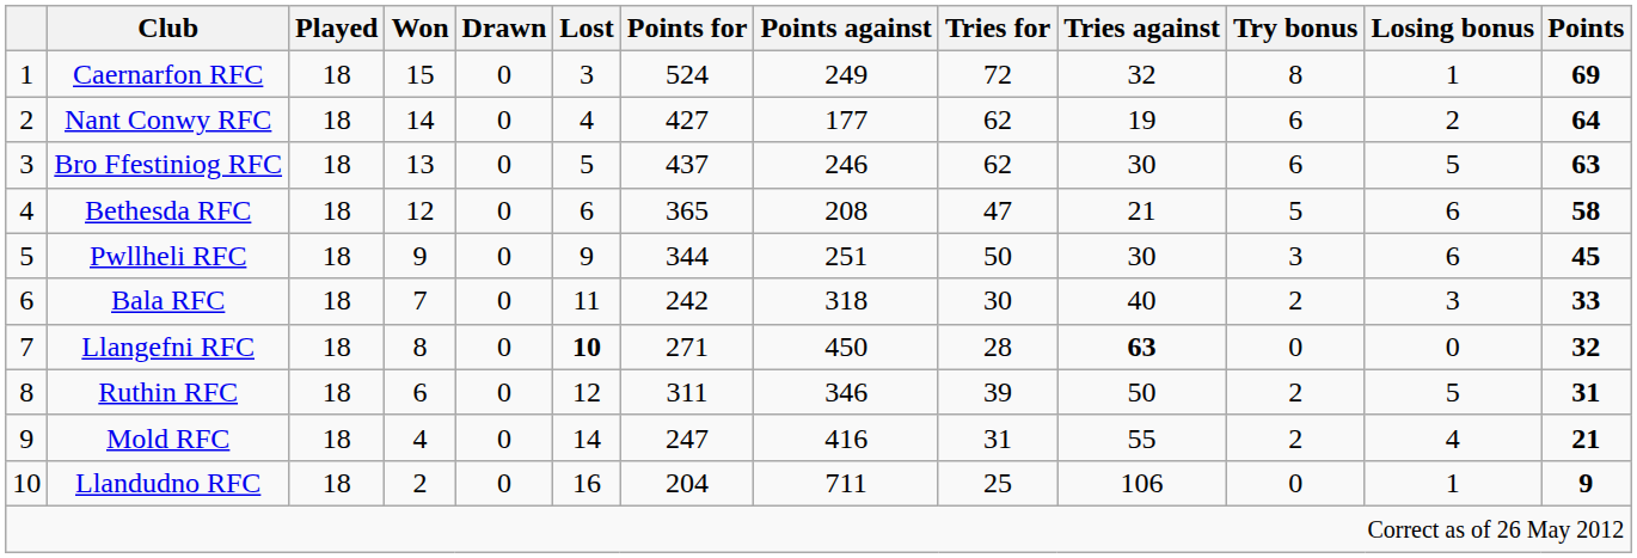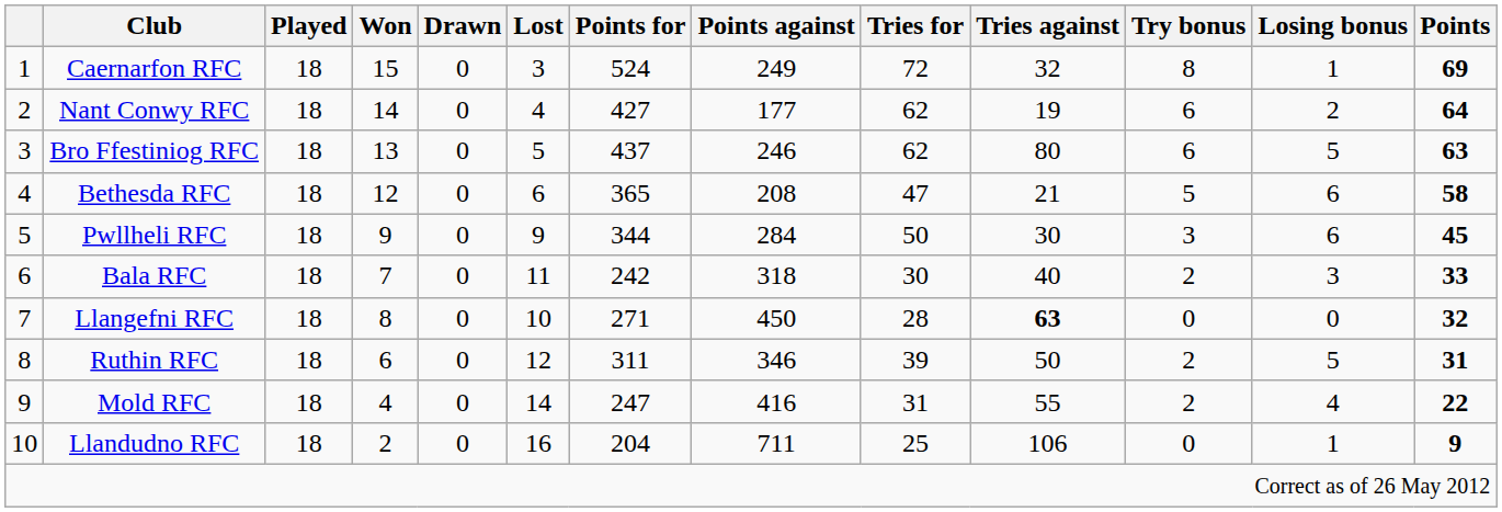 <table class="wikitable" style="text-align: center;">
 <tr>
 <th></th>
 <th>Club</th>
 <th>Played</th>
 <th>Won</th>
 <th>Drawn</th>
 <th>Lost</th>
 <th>Points for</th>
 <th>Points against</th>
 <th>Tries for</th>
 <th>Tries against</th>
 <th>Try bonus</th>
 <th>Losing bonus</th>
 <th>Points</th>
 </tr>
 <tr>
 <td>1</td>
 <td><a href='#'>Caernarfon RFC</a></td>
 <td>18</td>
 <td>15</td>
 <td>0</td>
 <td>3</td>
 <td>524</td>
 <td>249</td>
 <td>72</td>
 <td>32</td>
 <td>8</td>
 <td>1</td>
 <td><strong> 69 </strong></td>
 </tr>
 <tr>
 <td>2</td>
 <td><a href='#'>Nant Conwy RFC</a></td>
 <td>18</td>
 <td>14</td>
 <td>0</td>
 <td>4</td>
 <td>427</td>
 <td>177</td>
 <td>62</td>
 <td>19</td>
 <td>6</td>
 <td>2</td>
 <td><strong> 64 </strong></td>
 </tr>
 <tr>
 <td>3</td>
 <td><a href='#'>Bro Ffestiniog RFC</a></td>
 <td>18</td>
 <td>13</td>
 <td>0</td>
 <td>5</td>
 <td>437</td>
 <td>246</td>
 <td>62</td>
-<td>30</td>
+<td>80</td>
 <td>6</td>
 <td>5</td>
 <td><strong> 63 </strong></td>
 </tr>
 <tr>
 <td>4</td>
 <td><a href='#'>Bethesda RFC</a></td>
 <td>18</td>
 <td>12</td>
 <td>0</td>
 <td>6</td>
 <td>365</td>
 <td>208</td>
 <td>47</td>
 <td>21</td>
 <td>5</td>
 <td>6</td>
 <td><strong> 58 </strong></td>
 </tr>
 <tr>
 <td>5</td>
 <td><a href='#'>Pwllheli RFC</a></td>
 <td>18</td>
 <td>9</td>
 <td>0</td>
 <td>9</td>
 <td>344</td>
-<td>251</td>
+<td>284</td>
 <td>50</td>
 <td>30</td>
 <td>3</td>
 <td>6</td>
 <td><strong> 45 </strong></td>
 </tr>
 <tr>
 <td>6</td>
 <td><a href='#'>Bala RFC</a></td>
 <td>18</td>
 <td>7</td>
 <td>0</td>
 <td>11</td>
 <td>242</td>
 <td>318</td>
 <td>30</td>
 <td>40</td>
 <td>2</td>
 <td>3</td>
 <td><strong> 33 </strong></td>
 </tr>
 <tr>
 <td>7</td>
 <td><a href='#'>Llangefni RFC</a></td>
 <td>18</td>
 <td>8</td>
 <td>0</td>
-<td><strong>10</strong></td>
+<td>10</td>
 <td>271</td>
 <td>450</td>
 <td>28</td>
 <td><strong>63</strong></td>
 <td>0</td>
 <td>0</td>
 <td><strong> 32 </strong></td>
 </tr>
 <tr>
 <td>8</td>
 <td><a href='#'>Ruthin RFC</a></td>
 <td>18</td>
 <td>6</td>
 <td>0</td>
 <td>12</td>
 <td>311</td>
 <td>346</td>
 <td>39</td>
 <td>50</td>
 <td>2</td>
 <td>5</td>
 <td><strong> 31 </strong></td>
 </tr>
 <tr>
 <td>9</td>
 <td><a href='#'>Mold RFC</a></td>
 <td>18</td>
 <td>4</td>
 <td>0</td>
 <td>14</td>
 <td>247</td>
 <td>416</td>
 <td>31</td>
 <td>55</td>
 <td>2</td>
 <td>4</td>
-<td><strong> 21 </strong></td>
+<td><strong> 22 </strong></td>
 </tr>
 <tr>
 <td>10</td>
 <td><a href='#'>Llandudno RFC</a></td>
 <td>18</td>
 <td>2</td>
 <td>0</td>
 <td>16</td>
 <td>204</td>
 <td>711</td>
 <td>25</td>
 <td>106</td>
 <td>0</td>
 <td>1</td>
 <td><strong> 9 </strong></td>
 </tr>
 <tr>
 <td colspan="13" align="right"><small>Correct as of 26 May 2012</small></td>
 </tr>
 </table>
